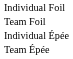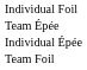 <table>
 <tr>
 <td>Individual Foil</td>
 <td></td>
 <td></td>
 <td></td>
 </tr>
 <tr>
-<td>Team Foil</td>
+<td>Team Épée</td>
 <td></td>
 <td></td>
 <td></td>
 </tr>
 <tr>
 <td>Individual Épée</td>
 <td></td>
 <td></td>
 <td></td>
 </tr>
 <tr>
-<td>Team Épée</td>
+<td>Team Foil</td>
 <td></td>
 <td></td>
 <td></td>
 </tr>
 </table>
